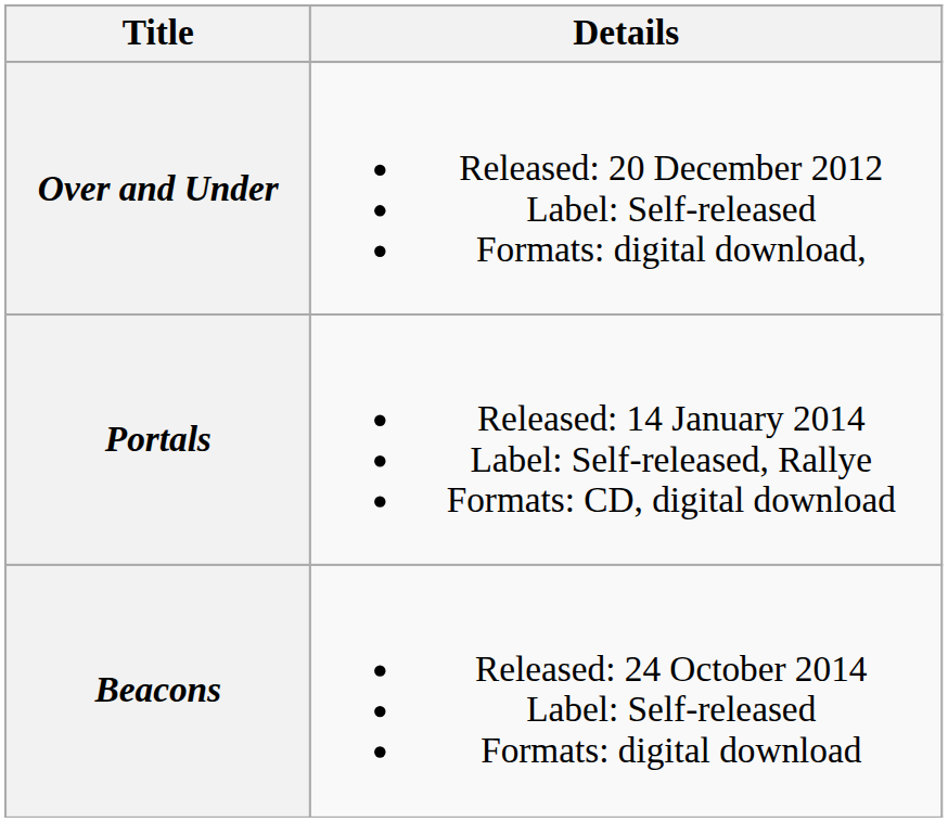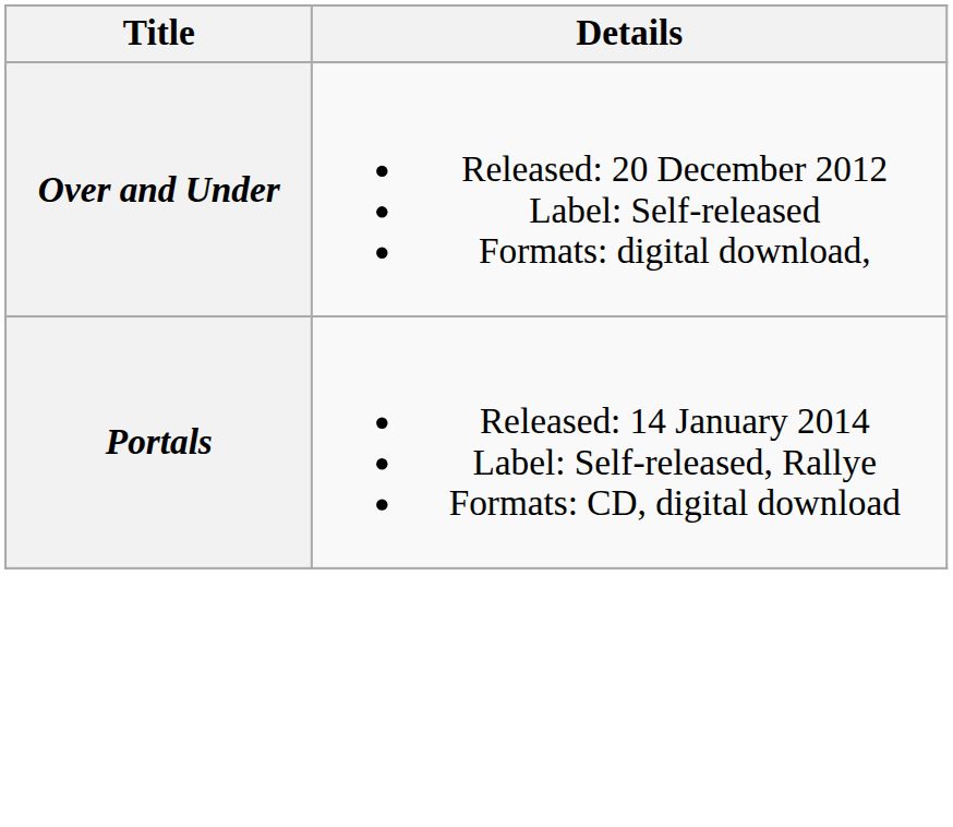 <table class="wikitable plainrowheaders" style="text-align:center">
 <tr>
 <th scope="col" style="width:8em;">Title</th>
 <th scope="col" style="width:17em;">Details</th>
 </tr>
 <tr>
 <th scope="row"><em>Over and Under</em></th>
 <td><br><ul><li>Released: 20 December 2012</li><li>Label: Self-released</li><li>Formats: digital download,</li></ul></td>
 </tr>
 <tr>
 <th scope="row"><em>Portals</em></th>
 <td><br><ul><li>Released: 14 January 2014</li><li>Label: Self-released, Rallye </li><li>Formats: CD, digital download</li></ul></td>
 </tr>
-<tr>
-<th scope="row"><em>Beacons</em></th>
-<td><br><ul><li>Released: 24 October 2014</li><li>Label: Self-released</li><li>Formats: digital download</li></ul></td>
-</tr>
 </table>
